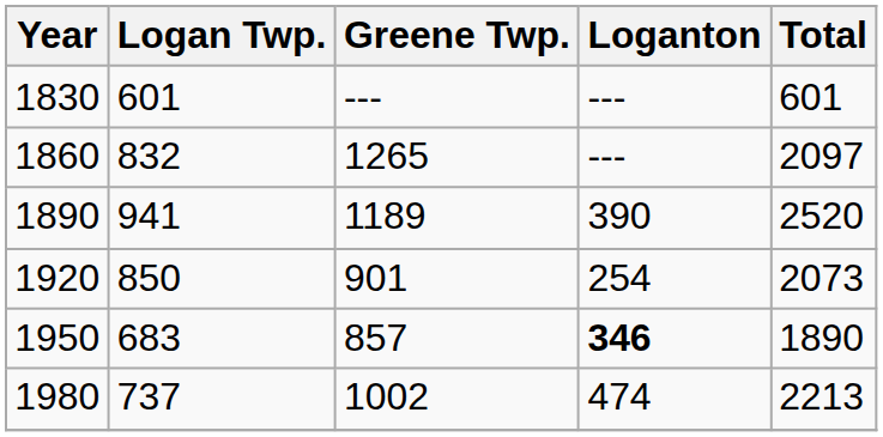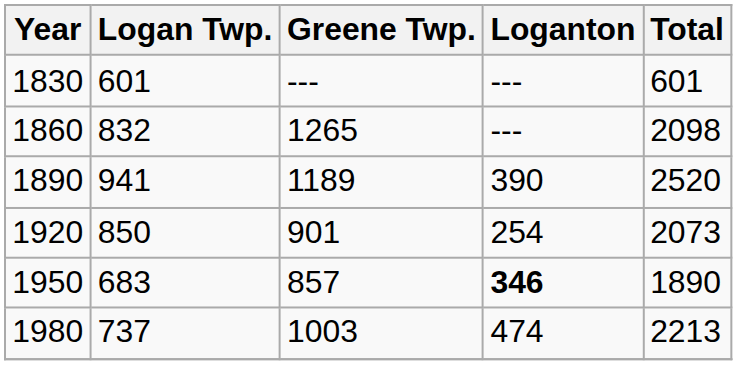 <table class="wikitable" border="1">
 <tr>
 <th>Year</th>
 <th>Logan Twp.</th>
 <th>Greene Twp.</th>
 <th>Loganton</th>
 <th>Total</th>
 </tr>
 <tr>
 <td>1830</td>
 <td>601</td>
 <td>---</td>
 <td>---</td>
 <td>601</td>
 </tr>
 <tr>
 <td>1860</td>
 <td>832</td>
 <td>1265</td>
 <td>---</td>
-<td>2097</td>
+<td>2098</td>
 </tr>
 <tr>
 <td>1890</td>
 <td>941</td>
 <td>1189</td>
 <td>390</td>
 <td>2520</td>
 </tr>
 <tr>
 <td>1920</td>
 <td>850</td>
 <td>901</td>
 <td>254</td>
 <td>2073</td>
 </tr>
 <tr>
 <td>1950</td>
 <td>683</td>
 <td>857</td>
 <td><strong>346</strong></td>
 <td>1890</td>
 </tr>
 <tr>
 <td>1980</td>
 <td>737</td>
-<td>1002</td>
+<td>1003</td>
 <td>474</td>
 <td>2213</td>
 </tr>
 <tr>
 </tr>
 </table>
